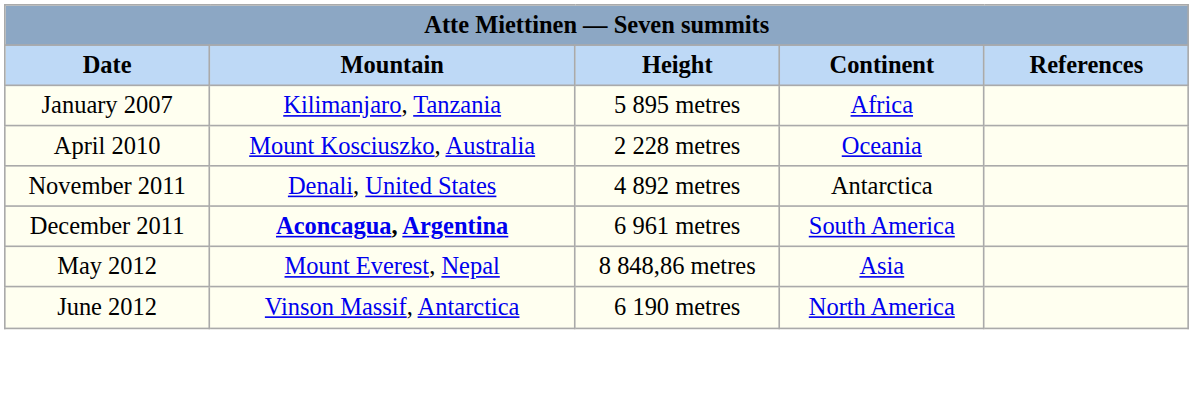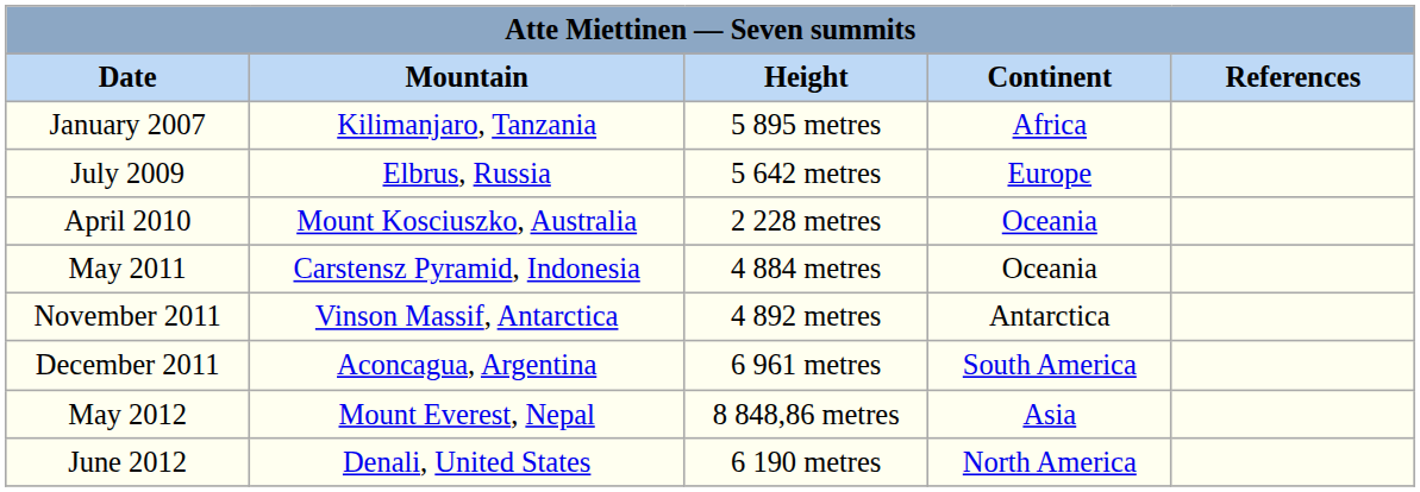 <table class="wikitable" style="font-size:95%; text-align:center; background:#FFFFF0">
 <tr>
 <td style="background:#8CA7C4;" colspan=5><strong>Atte Miettinen — Seven summits</strong></td>
 </tr>
 <tr>
 <th width=120 style=background:#BED9F6>Date</th>
 <th width=220 style=background:#BED9F6>Mountain</th>
 <th width=120 style=background:#BED9F6>Height</th>
 <th width=120 style=background:#BED9F6>Continent</th>
 <th width=120 style=background:#BED9F6>References</th>
 </tr>
 <tr>
 <td>January 2007</td>
 <td><a href='#'>Kilimanjaro</a>, <a href='#'>Tanzania</a></td>
 <td>5 895 metres</td>
 <td><a href='#'>Africa</a></td>
 <td></td>
 </tr>
 <tr>
+<td>July 2009</td>
+<td><a href='#'>Elbrus</a>, <a href='#'>Russia</a></td>
+<td>5 642 metres</td>
+<td><a href='#'>Europe</a></td>
+<td></td>
+</tr>
+<tr>
 <td>April 2010</td>
 <td><a href='#'>Mount Kosciuszko</a>, <a href='#'>Australia</a></td>
 <td>2 228 metres</td>
 <td><a href='#'>Oceania</a></td>
 <td></td>
 </tr>
 <tr>
+<td>May 2011</td>
+<td><a href='#'>Carstensz Pyramid</a>, <a href='#'>Indonesia</a></td>
+<td>4 884 metres</td>
+<td>Oceania</td>
+<td></td>
+</tr>
+<tr>
 <td>November 2011</td>
-<td><a href='#'>Denali</a>, <a href='#'>United States</a></td>
+<td><a href='#'>Vinson Massif</a>, <a href='#'>Antarctica</a></td>
 <td>4 892 metres</td>
 <td>Antarctica</td>
 <td></td>
 </tr>
 <tr>
 <td>December 2011</td>
-<td><strong><a href='#'>Aconcagua</a>, <a href='#'>Argentina</a></strong></td>
+<td><a href='#'>Aconcagua</a>, <a href='#'>Argentina</a></td>
 <td>6 961 metres</td>
 <td><a href='#'>South America</a></td>
 <td></td>
 </tr>
 <tr>
 <td>May 2012</td>
 <td><a href='#'>Mount Everest</a>, <a href='#'>Nepal</a></td>
 <td>8 848,86 metres</td>
 <td><a href='#'>Asia</a></td>
 <td></td>
 </tr>
 <tr>
 <td>June 2012</td>
-<td><a href='#'>Vinson Massif</a>, <a href='#'>Antarctica</a></td>
+<td><a href='#'>Denali</a>, <a href='#'>United States</a></td>
 <td>6 190 metres</td>
 <td><a href='#'>North America</a></td>
 <td></td>
 </tr>
 </table>
